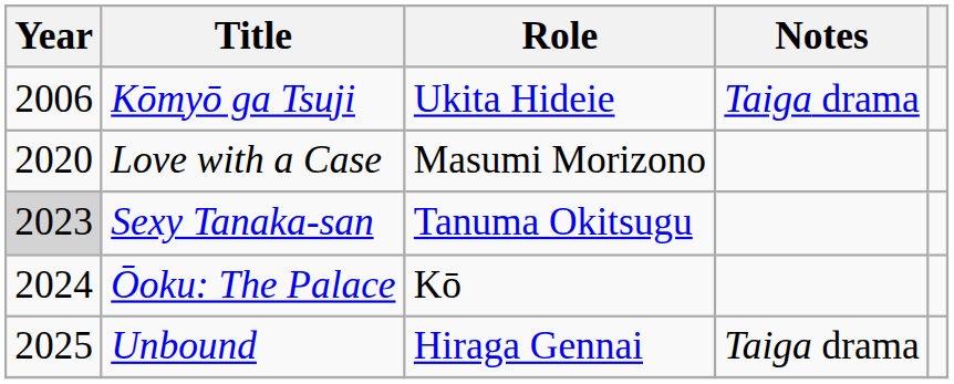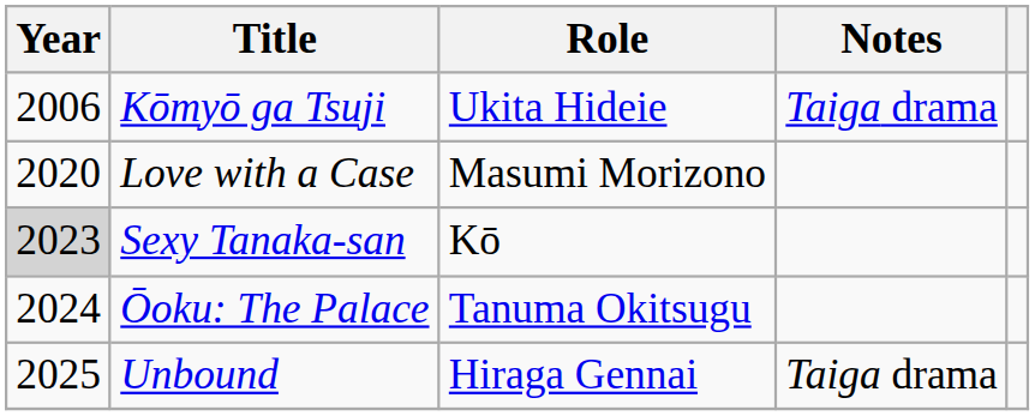 <table class="wikitable">
 <tr>
 <th>Year</th>
 <th>Title</th>
 <th>Role</th>
 <th>Notes</th>
 <th></th>
 </tr>
 <tr>
 <td>2006</td>
 <td><em><a href='#'>Kōmyō ga Tsuji</a></em></td>
 <td><a href='#'>Ukita Hideie</a></td>
 <td><a href='#'><em>Taiga</em> drama</a></td>
 <td></td>
 </tr>
 <tr>
 <td>2020</td>
 <td><em>Love with a Case</em></td>
 <td>Masumi Morizono</td>
 <td></td>
 <td></td>
 </tr>
 <tr>
 <td style="background: lightgrey;">2023</td>
 <td><em><a href='#'>Sexy Tanaka-san</a></em></td>
-<td><a href='#'>Tanuma Okitsugu</a></td>
+<td>Kō</td>
 <td></td>
 <td></td>
 </tr>
 <tr>
 <td>2024</td>
 <td><em><a href='#'>Ōoku: The Palace</a></em></td>
-<td>Kō</td>
+<td><a href='#'>Tanuma Okitsugu</a></td>
 <td></td>
 <td></td>
 </tr>
 <tr>
 <td>2025</td>
 <td><em><a href='#'>Unbound</a></em></td>
 <td><a href='#'>Hiraga Gennai</a></td>
 <td><em>Taiga</em> drama</td>
 <td></td>
 </tr>
 <tr>
 </tr>
 </table>
